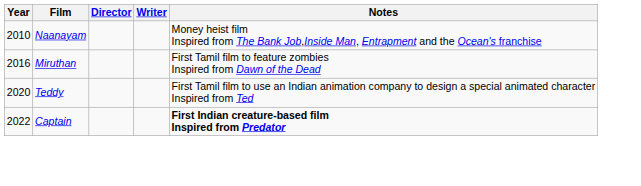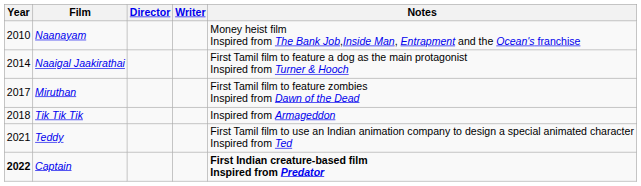 <table class="wikitable sortable">
 <tr>
 <th>Year</th>
 <th>Film</th>
 <th><a href='#'>Director</a></th>
 <th><a href='#'>Writer</a></th>
 <th class="unsortable">Notes</th>
 </tr>
 <tr>
 <td>2010</td>
 <td><em><a href='#'>Naanayam</a></em></td>
 <td></td>
 <td></td>
 <td>Money heist film<br>Inspired from <em><a href='#'>The Bank Job</a></em>,<em><a href='#'>Inside Man</a></em>, <em><a href='#'>Entrapment</a></em> and the <a href='#'><em>Ocean's</em> franchise</a></td>
 </tr>
 <tr>
-<td>2016</td>
+<td>2014</td>
+<td><em><a href='#'>Naaigal Jaakirathai</a></em></td>
+<td></td>
+<td></td>
+<td>First Tamil film to feature a dog as the main protagonist<br>Inspired from <em><a href='#'>Turner & Hooch</a></em></td>
+</tr>
+<tr>
+<td>2017</td>
 <td><em><a href='#'>Miruthan</a></em></td>
 <td></td>
 <td></td>
 <td>First Tamil film to feature zombies<br>Inspired from <em><a href='#'>Dawn of the Dead</a></em></td>
 </tr>
 <tr>
-<td>2020</td>
+<td>2018</td>
+<td><em><a href='#'>Tik Tik Tik</a></em></td>
+<td></td>
+<td></td>
+<td>Inspired from <em><a href='#'>Armageddon</a></em></td>
+</tr>
+<tr>
+<td>2021</td>
 <td><em><a href='#'>Teddy</a></em></td>
 <td></td>
 <td></td>
 <td>First Tamil film to use an Indian animation company to design a special animated character<br>Inspired from <em><a href='#'>Ted</a></em></td>
 </tr>
 <tr>
-<td>2022</td>
+<td><strong>2022</strong></td>
 <td><em><a href='#'>Captain</a></em></td>
 <td></td>
 <td></td>
 <td><strong>First Indian creature-based film<br>Inspired from <em><a href='#'>Predator</a></em></strong></td>
 </tr>
 </table>
